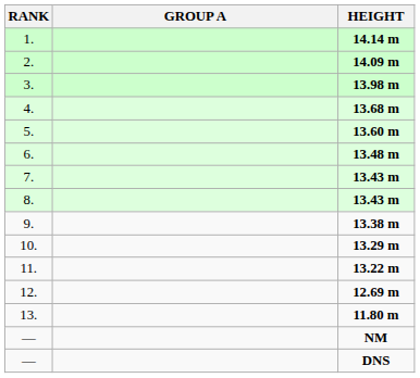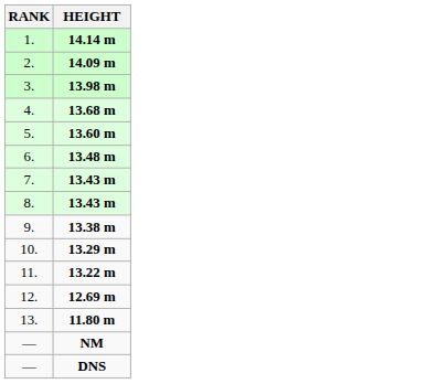 <table class="wikitable" style="border-collapse: collapse; font-size: 90%;">
 <tr>
 <th>RANK</th>
-<th style="width: 20em">GROUP A</th>
 <th style="width: 5em">HEIGHT</th>
 </tr>
 <tr style="background:#ccffcc;">
 <td align="center">1.</td>
-<td></td>
 <td align="center"><strong>14.14 m</strong></td>
 </tr>
 <tr style="background:#ccffcc;">
 <td align="center">2.</td>
-<td></td>
 <td align="center"><strong>14.09 m</strong></td>
 </tr>
 <tr style="background:#ccffcc;">
 <td align="center">3.</td>
-<td></td>
 <td align="center"><strong>13.98 m</strong></td>
 </tr>
 <tr style="background:#ddffdd;">
 <td align="center">4.</td>
-<td></td>
 <td align="center"><strong>13.68 m</strong></td>
 </tr>
 <tr style="background:#ddffdd;">
 <td align="center">5.</td>
-<td></td>
 <td align="center"><strong>13.60 m</strong></td>
 </tr>
 <tr style="background:#ddffdd;">
 <td align="center">6.</td>
-<td></td>
 <td align="center"><strong>13.48 m</strong></td>
 </tr>
 <tr style="background:#ddffdd;">
 <td align="center">7.</td>
-<td></td>
 <td align="center"><strong>13.43 m</strong></td>
 </tr>
 <tr style="background:#ddffdd;">
 <td align="center">8.</td>
-<td></td>
 <td align="center"><strong>13.43 m</strong></td>
 </tr>
 <tr>
 <td align="center">9.</td>
-<td></td>
 <td align="center"><strong>13.38 m</strong></td>
 </tr>
 <tr>
 <td align="center">10.</td>
-<td></td>
 <td align="center"><strong>13.29 m</strong></td>
 </tr>
 <tr>
 <td align="center">11.</td>
-<td></td>
 <td align="center"><strong>13.22 m</strong></td>
 </tr>
 <tr>
 <td align="center">12.</td>
-<td></td>
 <td align="center"><strong>12.69 m</strong></td>
 </tr>
 <tr>
 <td align="center">13.</td>
-<td></td>
 <td align="center"><strong>11.80 m</strong></td>
 </tr>
 <tr>
 <td align="center">—</td>
-<td></td>
 <td align="center"><strong>NM</strong></td>
 </tr>
 <tr>
 <td align="center">—</td>
-<td></td>
 <td align="center"><strong>DNS</strong></td>
 </tr>
 </table>
